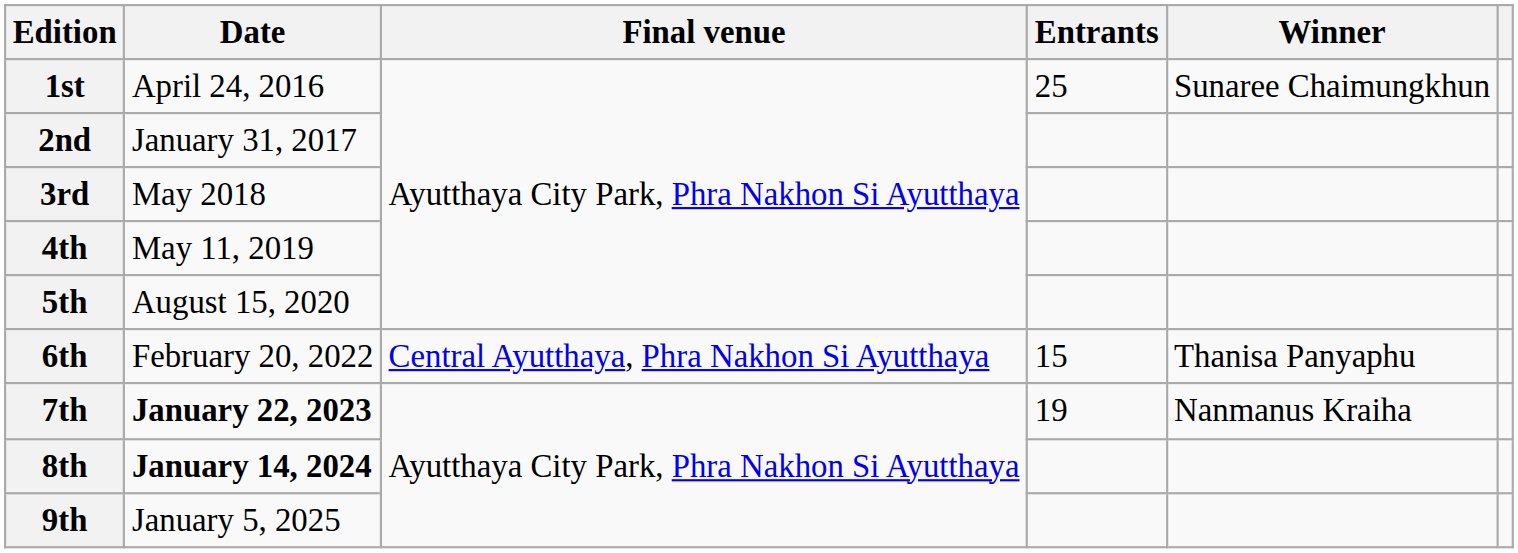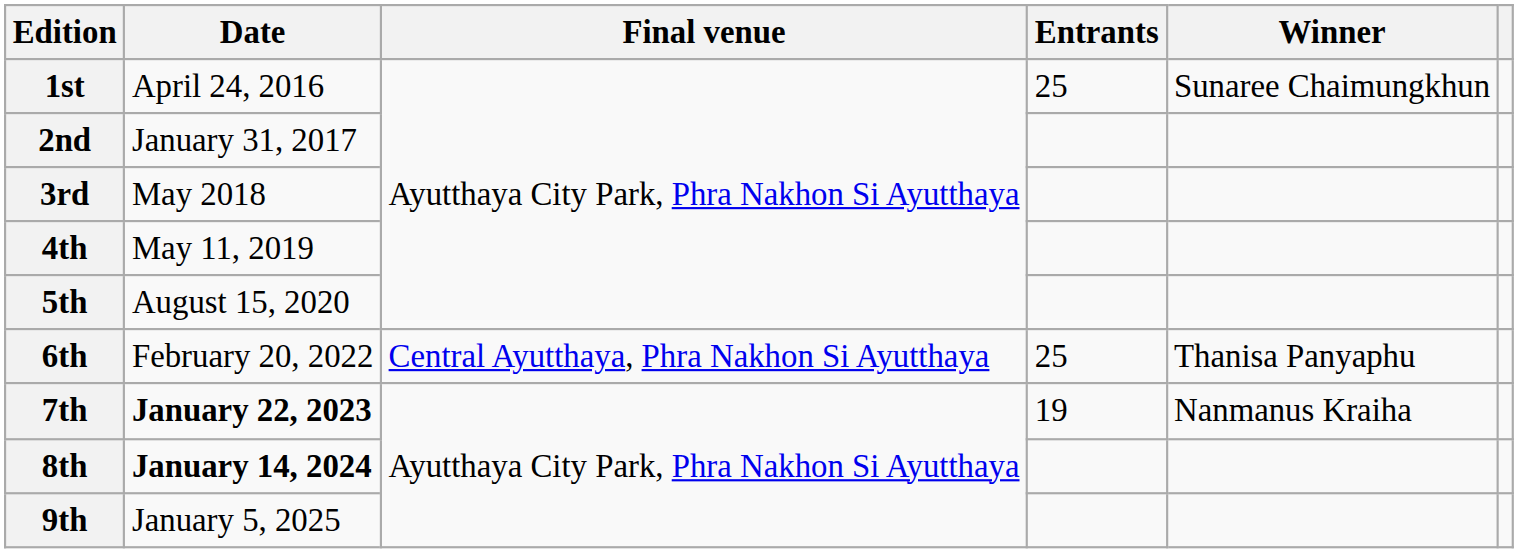 <table class="wikitable defaultcenter col2left col3left col5left" style="font-size:95%;">
 <tr>
 <th>Edition</th>
 <th>Date</th>
 <th>Final venue</th>
 <th>Entrants</th>
 <th>Winner</th>
 <th></th>
 </tr>
 <tr>
 <th>1st</th>
 <td>April 24, 2016</td>
 <td rowspan=5>Ayutthaya City Park,  <a href='#'>Phra Nakhon Si Ayutthaya</a></td>
 <td>25</td>
 <td>Sunaree Chaimungkhun</td>
 <td></td>
 </tr>
 <tr>
 <th>2nd</th>
 <td>January 31, 2017</td>
 <td></td>
 <td></td>
 <td></td>
 </tr>
 <tr>
 <th>3rd</th>
 <td>May 2018</td>
 <td></td>
 <td></td>
 <td></td>
 </tr>
 <tr>
 <th>4th</th>
 <td>May 11, 2019</td>
 <td></td>
 <td></td>
 <td></td>
 </tr>
 <tr>
 <th>5th</th>
 <td>August 15, 2020</td>
 <td></td>
 <td></td>
 <td></td>
 </tr>
 <tr>
 <th>6th</th>
 <td>February 20, 2022</td>
 <td><a href='#'>Central Ayutthaya</a>, <a href='#'>Phra Nakhon Si Ayutthaya</a></td>
-<td>15</td>
+<td>25</td>
 <td>Thanisa Panyaphu</td>
 <td></td>
 </tr>
 <tr>
 <th>7th</th>
 <td><strong>January 22, 2023</strong></td>
 <td rowspan=3>Ayutthaya City Park, <a href='#'>Phra Nakhon Si Ayutthaya</a></td>
 <td>19</td>
 <td>Nanmanus Kraiha</td>
 <td></td>
 </tr>
 <tr>
 <th>8th</th>
 <td><strong>January 14, 2024</strong></td>
 <td></td>
 <td></td>
 <td></td>
 </tr>
 <tr>
 <th>9th</th>
 <td>January 5, 2025</td>
 <td></td>
 <td></td>
 <td></td>
 </tr>
 </table>
